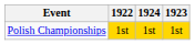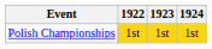 <table class="wikitable">
 <tr>
 <th>Event</th>
 <th>1922</th>
+<th>1923</th>
 <th>1924</th>
-<th>1923</th>
 </tr>
 <tr>
 <td><a href='#'>Polish Championships</a></td>
 <td align="center" bgcolor="gold">1st</td>
 <td align="center" bgcolor="gold">1st</td>
 <td align="center" bgcolor="gold">1st</td>
 </tr>
 </table>
